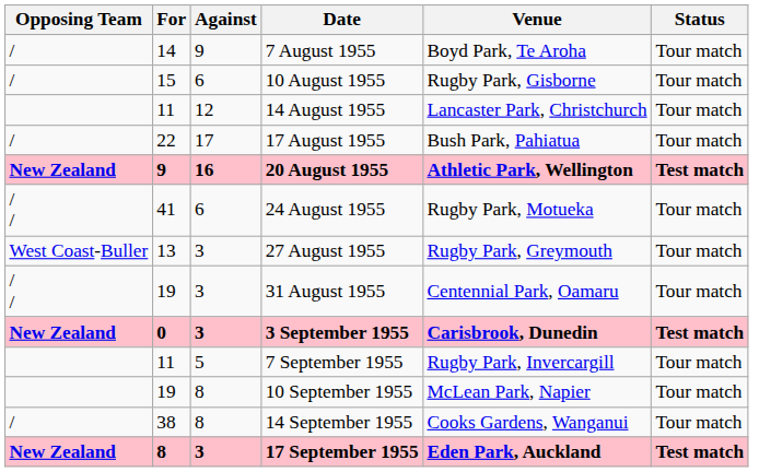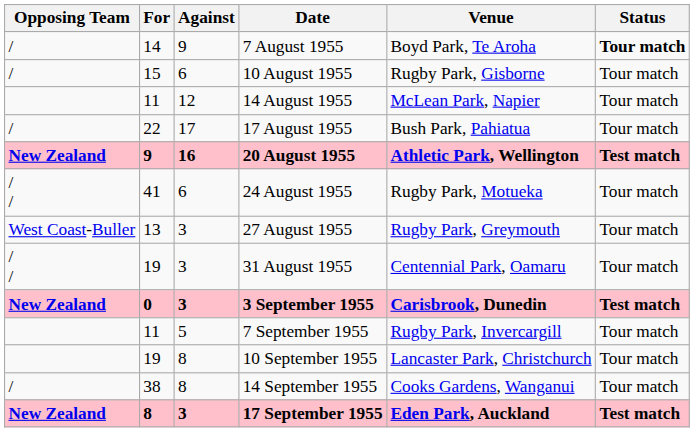 <table class=wikitable>
 <tr>
 <th>Opposing Team</th>
 <th>For</th>
 <th>Against</th>
 <th>Date</th>
 <th>Venue</th>
 <th>Status</th>
 </tr>
 <tr>
 <td> /<br></td>
 <td>14</td>
 <td>9</td>
 <td>7 August 1955</td>
 <td>Boyd Park, <a href='#'>Te Aroha</a></td>
-<td>Tour match</td>
+<td><strong>Tour match</strong></td>
 </tr>
 <tr>
 <td> /<br></td>
 <td>15</td>
 <td>6</td>
 <td>10 August 1955</td>
 <td>Rugby Park, <a href='#'>Gisborne</a></td>
 <td>Tour match</td>
 </tr>
 <tr>
 <td></td>
 <td>11</td>
 <td>12</td>
 <td>14 August 1955</td>
-<td><a href='#'>Lancaster Park</a>, <a href='#'>Christchurch</a></td>
+<td><a href='#'>McLean Park</a>, <a href='#'>Napier</a></td>
 <td>Tour match</td>
 </tr>
 <tr>
 <td> /<br></td>
 <td>22</td>
 <td>17</td>
 <td>17 August 1955</td>
 <td>Bush Park, <a href='#'>Pahiatua</a></td>
 <td>Tour match</td>
 </tr>
 <tr bgcolor=pink>
 <td> <strong><a href='#'>New Zealand</a></strong></td>
 <td><strong>9</strong></td>
 <td><strong>16</strong></td>
 <td><strong>20 August 1955</strong></td>
 <td><strong><a href='#'>Athletic Park</a>, Wellington</strong></td>
 <td><strong>Test match</strong></td>
 </tr>
 <tr>
 <td> /<br> /<br></td>
 <td>41</td>
 <td>6</td>
 <td>24 August 1955</td>
 <td>Rugby Park, <a href='#'>Motueka</a></td>
 <td>Tour match</td>
 </tr>
 <tr>
 <td> <a href='#'>West Coast</a>-<a href='#'>Buller</a></td>
 <td>13</td>
 <td>3</td>
 <td>27 August 1955</td>
 <td><a href='#'>Rugby Park</a>, <a href='#'>Greymouth</a></td>
 <td>Tour match</td>
 </tr>
 <tr>
 <td> /<br> /<br></td>
 <td>19</td>
 <td>3</td>
 <td>31 August 1955</td>
 <td><a href='#'>Centennial Park</a>, <a href='#'>Oamaru</a></td>
 <td>Tour match</td>
 </tr>
 <tr bgcolor=pink>
 <td> <strong><a href='#'>New Zealand</a></strong></td>
 <td><strong>0</strong></td>
 <td><strong>3</strong></td>
 <td><strong>3 September 1955</strong></td>
 <td><strong><a href='#'>Carisbrook</a>, Dunedin</strong></td>
 <td><strong>Test match</strong></td>
 </tr>
 <tr>
 <td></td>
 <td>11</td>
 <td>5</td>
 <td>7 September 1955</td>
 <td><a href='#'>Rugby Park</a>, <a href='#'>Invercargill</a></td>
 <td>Tour match</td>
 </tr>
 <tr>
 <td></td>
 <td>19</td>
 <td>8</td>
 <td>10 September 1955</td>
-<td><a href='#'>McLean Park</a>, <a href='#'>Napier</a></td>
+<td><a href='#'>Lancaster Park</a>, <a href='#'>Christchurch</a></td>
 <td>Tour match</td>
 </tr>
 <tr>
 <td>/</td>
 <td>38</td>
 <td>8</td>
 <td>14 September 1955</td>
 <td><a href='#'>Cooks Gardens</a>, <a href='#'>Wanganui</a></td>
 <td>Tour match</td>
 </tr>
 <tr bgcolor=pink>
 <td> <strong><a href='#'>New Zealand</a></strong></td>
 <td><strong>8</strong></td>
 <td><strong>3</strong></td>
 <td><strong>17 September 1955</strong></td>
 <td><strong><a href='#'>Eden Park</a>, Auckland</strong></td>
 <td><strong>Test match</strong></td>
 </tr>
 </table>
